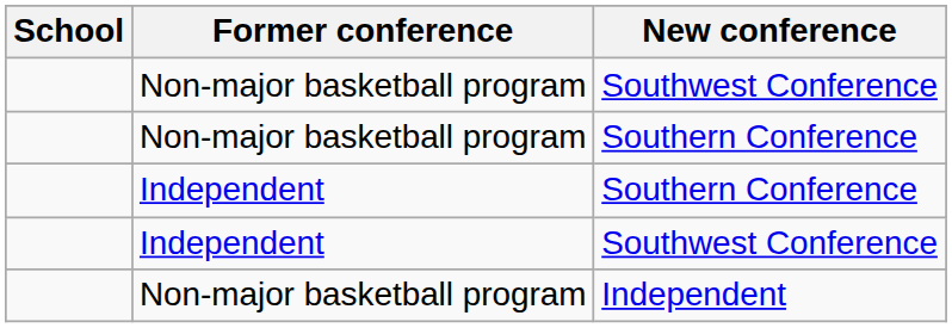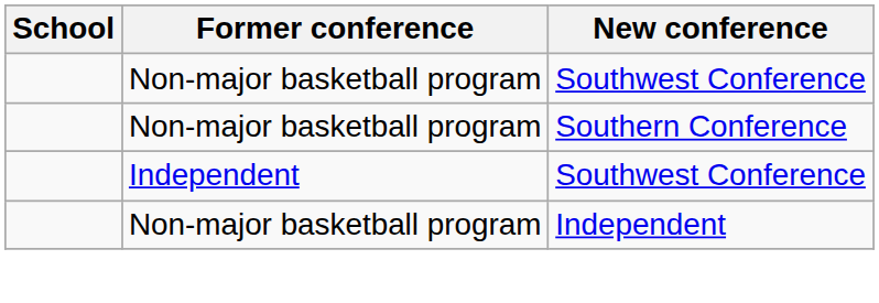 <table class="wikitable sortable">
 <tr>
 <th>School</th>
 <th>Former conference</th>
 <th>New conference</th>
 </tr>
 <tr>
 <td></td>
 <td>Non-major basketball program</td>
 <td><a href='#'>Southwest Conference</a></td>
 </tr>
 <tr>
 <td></td>
 <td>Non-major basketball program</td>
 <td><a href='#'>Southern Conference</a></td>
 </tr>
 <tr>
 <td></td>
 <td><a href='#'>Independent</a></td>
-<td><a href='#'>Southern Conference</a></td>
-</tr>
-<tr>
-<td></td>
-<td><a href='#'>Independent</a></td>
 <td><a href='#'>Southwest Conference</a></td>
 </tr>
 <tr>
 <td></td>
 <td>Non-major basketball program</td>
 <td><a href='#'>Independent</a></td>
 </tr>
 </table>
